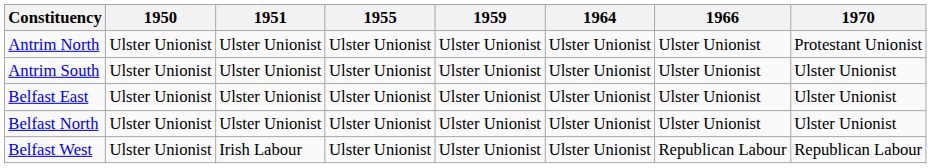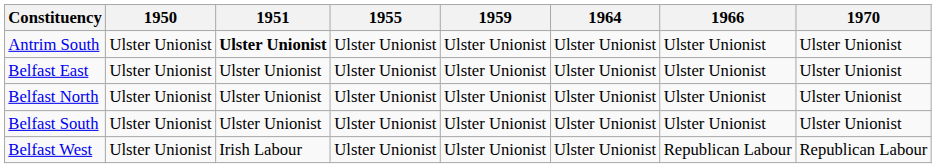 <table class="wikitable sortable">
 <tr>
 <th>Constituency</th>
 <th>1950</th>
 <th>1951</th>
 <th>1955</th>
 <th>1959</th>
 <th>1964</th>
 <th>1966</th>
 <th>1970</th>
 </tr>
 <tr>
-<td><a href='#'>Antrim North</a></td>
-<td bgcolor=>Ulster Unionist</td>
-<td bgcolor=>Ulster Unionist</td>
-<td bgcolor=>Ulster Unionist</td>
-<td bgcolor=>Ulster Unionist</td>
-<td bgcolor=>Ulster Unionist</td>
-<td bgcolor=>Ulster Unionist</td>
-<td bgcolor=>Protestant Unionist</td>
-</tr>
-<tr>
 <td><a href='#'>Antrim South</a></td>
 <td bgcolor=>Ulster Unionist</td>
-<td bgcolor=>Ulster Unionist</td>
+<td bgcolor=><strong>Ulster Unionist</strong></td>
 <td bgcolor=>Ulster Unionist</td>
 <td bgcolor=>Ulster Unionist</td>
 <td bgcolor=>Ulster Unionist</td>
 <td bgcolor=>Ulster Unionist</td>
 <td bgcolor=>Ulster Unionist</td>
 </tr>
 <tr>
 <td><a href='#'>Belfast East</a></td>
 <td bgcolor=>Ulster Unionist</td>
 <td bgcolor=>Ulster Unionist</td>
 <td bgcolor=>Ulster Unionist</td>
 <td bgcolor=>Ulster Unionist</td>
 <td bgcolor=>Ulster Unionist</td>
 <td bgcolor=>Ulster Unionist</td>
 <td bgcolor=>Ulster Unionist</td>
 </tr>
 <tr>
 <td><a href='#'>Belfast North</a></td>
 <td bgcolor=>Ulster Unionist</td>
 <td bgcolor=>Ulster Unionist</td>
 <td bgcolor=>Ulster Unionist</td>
 <td bgcolor=>Ulster Unionist</td>
 <td bgcolor=>Ulster Unionist</td>
 <td bgcolor=>Ulster Unionist</td>
 <td bgcolor=>Ulster Unionist</td>
 </tr>
 <tr>
+<td><a href='#'>Belfast South</a></td>
+<td bgcolor=>Ulster Unionist</td>
+<td bgcolor=>Ulster Unionist</td>
+<td bgcolor=>Ulster Unionist</td>
+<td bgcolor=>Ulster Unionist</td>
+<td bgcolor=>Ulster Unionist</td>
+<td bgcolor=>Ulster Unionist</td>
+<td bgcolor=>Ulster Unionist</td>
+</tr>
+<tr>
 <td><a href='#'>Belfast West</a></td>
 <td bgcolor=>Ulster Unionist</td>
 <td bgcolor=>Irish Labour</td>
 <td bgcolor=>Ulster Unionist</td>
 <td bgcolor=>Ulster Unionist</td>
 <td bgcolor=>Ulster Unionist</td>
 <td bgcolor=>Republican Labour</td>
 <td bgcolor=>Republican Labour</td>
 </tr>
 </table>
